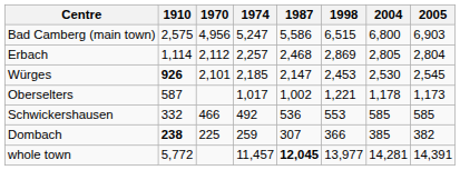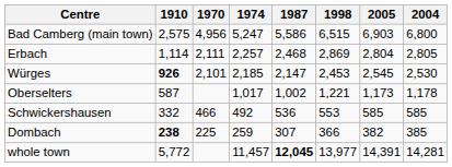 <table class="wikitable">
 <tr>
 <th>Centre</th>
 <th>1910 </th>
 <th>1970</th>
 <th>1974</th>
 <th>1987</th>
 <th>1998 </th>
+<th>2005</th>
 <th>2004</th>
-<th>2005</th>
 </tr>
 <tr>
 <td>Bad Camberg (main town)</td>
 <td>2,575</td>
 <td>4,956</td>
 <td>5,247</td>
 <td>5,586</td>
 <td>6,515</td>
+<td>6,903</td>
 <td>6,800</td>
-<td>6,903</td>
 </tr>
 <tr>
 <td>Erbach</td>
 <td>1,114</td>
-<td>2,112</td>
+<td>2,111</td>
 <td>2,257</td>
 <td>2,468</td>
 <td>2,869</td>
+<td>2,804</td>
 <td>2,805</td>
-<td>2,804</td>
 </tr>
 <tr>
 <td>Würges</td>
 <td><strong>926</strong></td>
 <td>2,101</td>
 <td>2,185</td>
 <td>2,147</td>
 <td>2,453</td>
+<td>2,545</td>
 <td>2,530</td>
-<td>2,545</td>
 </tr>
 <tr>
 <td>Oberselters</td>
 <td>587</td>
 <td></td>
 <td>1,017</td>
 <td>1,002</td>
 <td>1,221</td>
+<td>1,173</td>
 <td>1,178</td>
-<td>1,173</td>
 </tr>
 <tr>
 <td>Schwickershausen</td>
 <td>332</td>
 <td>466</td>
 <td>492</td>
 <td>536</td>
 <td>553</td>
 <td>585</td>
 <td>585</td>
 </tr>
 <tr>
 <td>Dombach</td>
 <td><strong>238</strong></td>
 <td>225</td>
 <td>259</td>
 <td>307</td>
 <td>366</td>
+<td>382</td>
 <td>385</td>
-<td>382</td>
 </tr>
 <tr>
 <td>whole town</td>
 <td>5,772</td>
 <td></td>
 <td>11,457</td>
 <td><strong>12,045</strong></td>
 <td>13,977</td>
+<td>14,391</td>
 <td>14,281</td>
-<td>14,391</td>
 </tr>
 </table>
